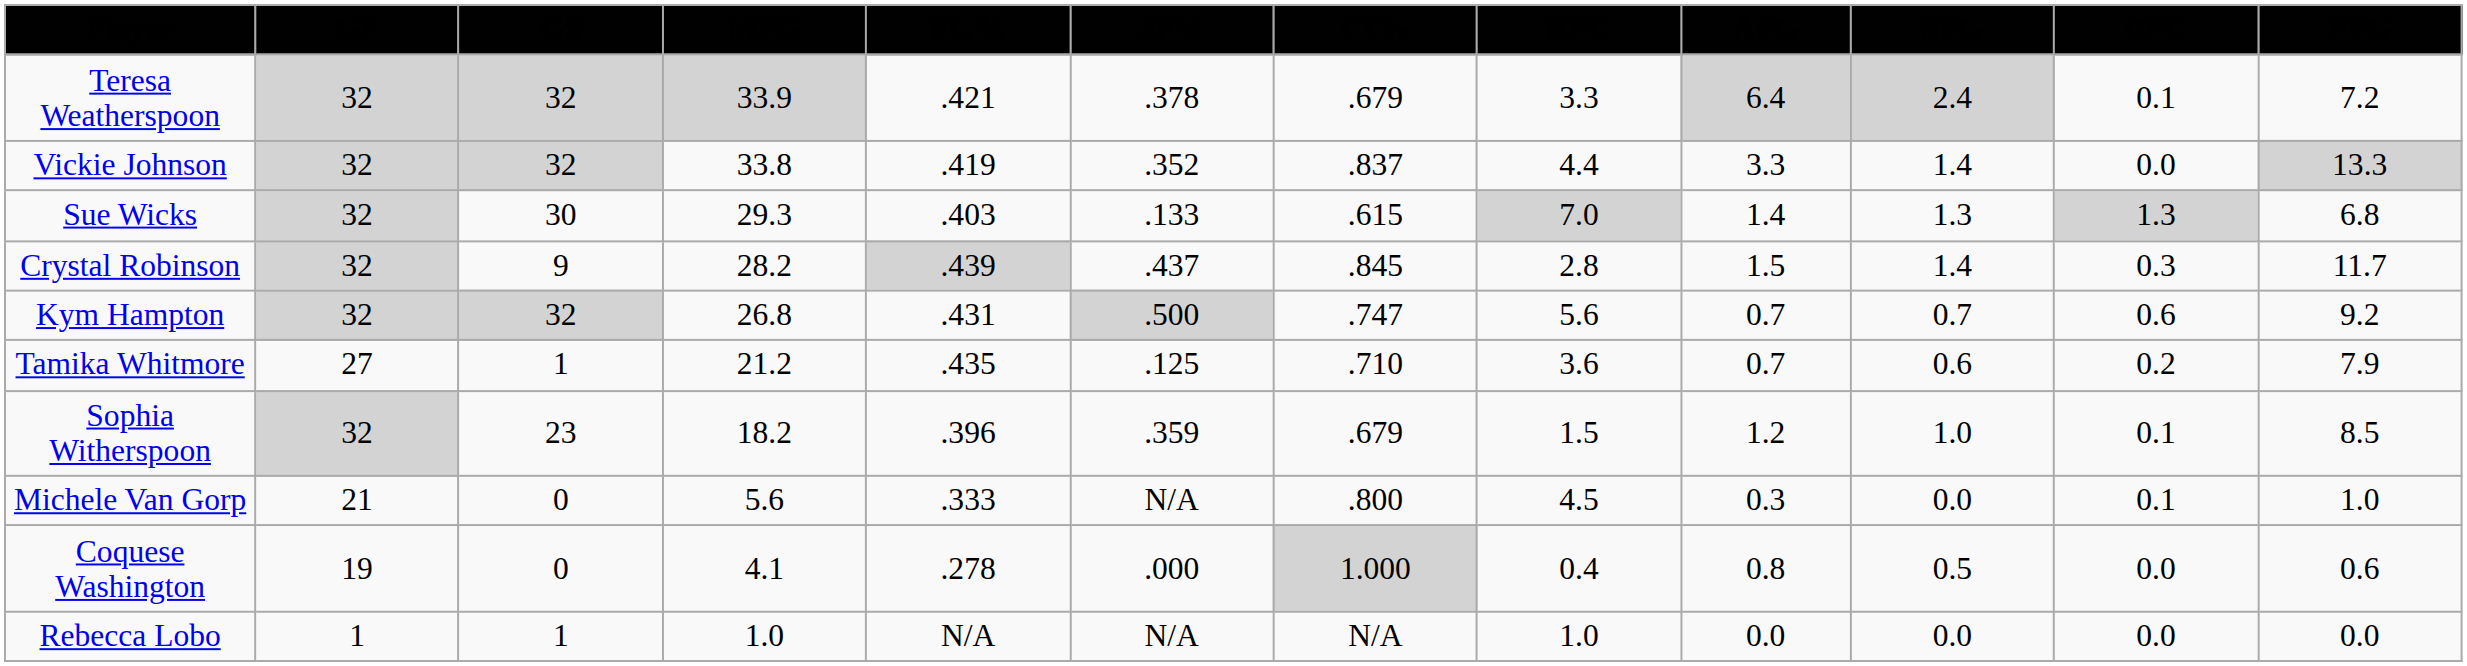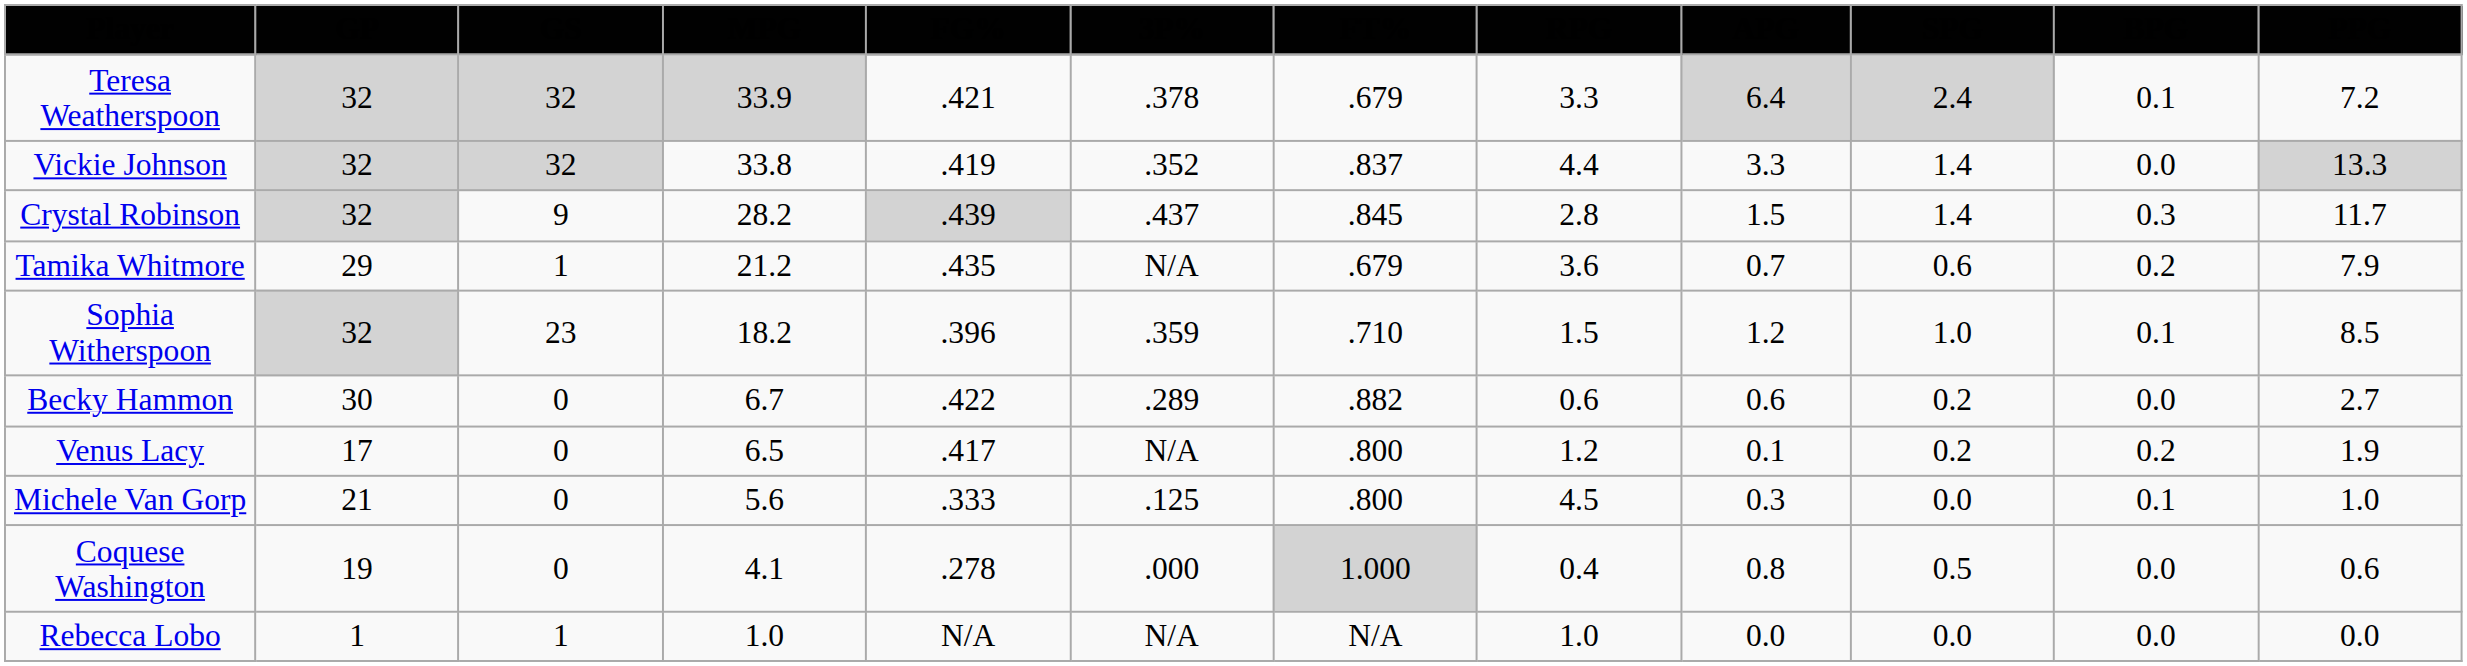 <table class="wikitable sortable" style="text-align:center;">
 <tr>
 <th style="background: #010101" width="6%"><span>Player</span></th>
 <th style="background: #010101" width="6%"><span>GP</span></th>
 <th style="background: #010101" width="6%"><span>GS</span></th>
 <th style="background: #010101" width="6%"><span>MPG</span></th>
 <th style="background: #010101" width="6%"><span>FG%</span></th>
 <th style="background: #010101" width="6%"><span>3P%</span></th>
 <th style="background: #010101" width="6%"><span>FT%</span></th>
 <th style="background: #010101" width="6%"><span>RPG</span></th>
 <th style="background: #010101" width="5%"><span>APG</span></th>
 <th style="background: #010101" width="6%"><span>SPG</span></th>
 <th style="background: #010101" width="6%"><span>BPG</span></th>
 <th style="background: #010101" width="6%"><span>PPG</span></th>
 </tr>
 <tr>
 <td><a href='#'>Teresa Weatherspoon</a></td>
 <td style="background:#D3D3D3;">32</td>
 <td style="background:#D3D3D3;">32</td>
 <td style="background:#D3D3D3;">33.9</td>
 <td>.421</td>
 <td>.378</td>
 <td>.679</td>
 <td>3.3</td>
 <td style="background:#D3D3D3;">6.4</td>
 <td style="background:#D3D3D3;">2.4</td>
 <td>0.1</td>
 <td>7.2</td>
 </tr>
 <tr>
 <td><a href='#'>Vickie Johnson</a></td>
 <td style="background:#D3D3D3;">32</td>
 <td style="background:#D3D3D3;">32</td>
 <td>33.8</td>
 <td>.419</td>
 <td>.352</td>
 <td>.837</td>
 <td>4.4</td>
 <td>3.3</td>
 <td>1.4</td>
 <td>0.0</td>
 <td style="background:#D3D3D3;">13.3</td>
 </tr>
 <tr>
-<td><a href='#'>Sue Wicks</a></td>
-<td style="background:#D3D3D3;">32</td>
-<td>30</td>
-<td>29.3</td>
-<td>.403</td>
-<td>.133</td>
-<td>.615</td>
-<td style="background:#D3D3D3;">7.0</td>
-<td>1.4</td>
-<td>1.3</td>
-<td style="background:#D3D3D3;">1.3</td>
-<td>6.8</td>
-</tr>
-<tr>
 <td><a href='#'>Crystal Robinson</a></td>
 <td style="background:#D3D3D3;">32</td>
 <td>9</td>
 <td>28.2</td>
 <td style="background:#D3D3D3;">.439</td>
 <td>.437</td>
 <td>.845</td>
 <td>2.8</td>
 <td>1.5</td>
 <td>1.4</td>
 <td>0.3</td>
 <td>11.7</td>
 </tr>
 <tr>
-<td><a href='#'>Kym Hampton</a></td>
-<td style="background:#D3D3D3;">32</td>
-<td style="background:#D3D3D3;">32</td>
-<td>26.8</td>
-<td>.431</td>
-<td style="background:#D3D3D3;">.500</td>
-<td>.747</td>
-<td>5.6</td>
-<td>0.7</td>
-<td>0.7</td>
-<td>0.6</td>
-<td>9.2</td>
-</tr>
-<tr>
 <td><a href='#'>Tamika Whitmore</a></td>
-<td>27</td>
+<td>29</td>
 <td>1</td>
 <td>21.2</td>
 <td>.435</td>
-<td>.125</td>
-<td>.710</td>
+<td>N/A</td>
+<td>.679</td>
 <td>3.6</td>
 <td>0.7</td>
 <td>0.6</td>
 <td>0.2</td>
 <td>7.9</td>
 </tr>
 <tr>
 <td><a href='#'>Sophia Witherspoon</a></td>
 <td style="background:#D3D3D3;">32</td>
 <td>23</td>
 <td>18.2</td>
 <td>.396</td>
 <td>.359</td>
-<td>.679</td>
+<td>.710</td>
 <td>1.5</td>
 <td>1.2</td>
 <td>1.0</td>
 <td>0.1</td>
 <td>8.5</td>
 </tr>
 <tr>
+<td><a href='#'>Becky Hammon</a></td>
+<td>30</td>
+<td>0</td>
+<td>6.7</td>
+<td>.422</td>
+<td>.289</td>
+<td>.882</td>
+<td>0.6</td>
+<td>0.6</td>
+<td>0.2</td>
+<td>0.0</td>
+<td>2.7</td>
+</tr>
+<tr>
+<td><a href='#'>Venus Lacy</a></td>
+<td>17</td>
+<td>0</td>
+<td>6.5</td>
+<td>.417</td>
+<td>N/A</td>
+<td>.800</td>
+<td>1.2</td>
+<td>0.1</td>
+<td>0.2</td>
+<td>0.2</td>
+<td>1.9</td>
+</tr>
+<tr>
 <td><a href='#'>Michele Van Gorp</a></td>
 <td>21</td>
 <td>0</td>
 <td>5.6</td>
 <td>.333</td>
-<td>N/A</td>
+<td>.125</td>
 <td>.800</td>
 <td>4.5</td>
 <td>0.3</td>
 <td>0.0</td>
 <td>0.1</td>
 <td>1.0</td>
 </tr>
 <tr>
 <td><a href='#'>Coquese Washington</a></td>
 <td>19</td>
 <td>0</td>
 <td>4.1</td>
 <td>.278</td>
 <td>.000</td>
 <td style="background:#D3D3D3;">1.000</td>
 <td>0.4</td>
 <td>0.8</td>
 <td>0.5</td>
 <td>0.0</td>
 <td>0.6</td>
 </tr>
 <tr>
 <td><a href='#'>Rebecca Lobo</a></td>
 <td>1</td>
 <td>1</td>
 <td>1.0</td>
 <td>N/A</td>
 <td>N/A</td>
 <td>N/A</td>
 <td>1.0</td>
 <td>0.0</td>
 <td>0.0</td>
 <td>0.0</td>
 <td>0.0</td>
 </tr>
 </table>
